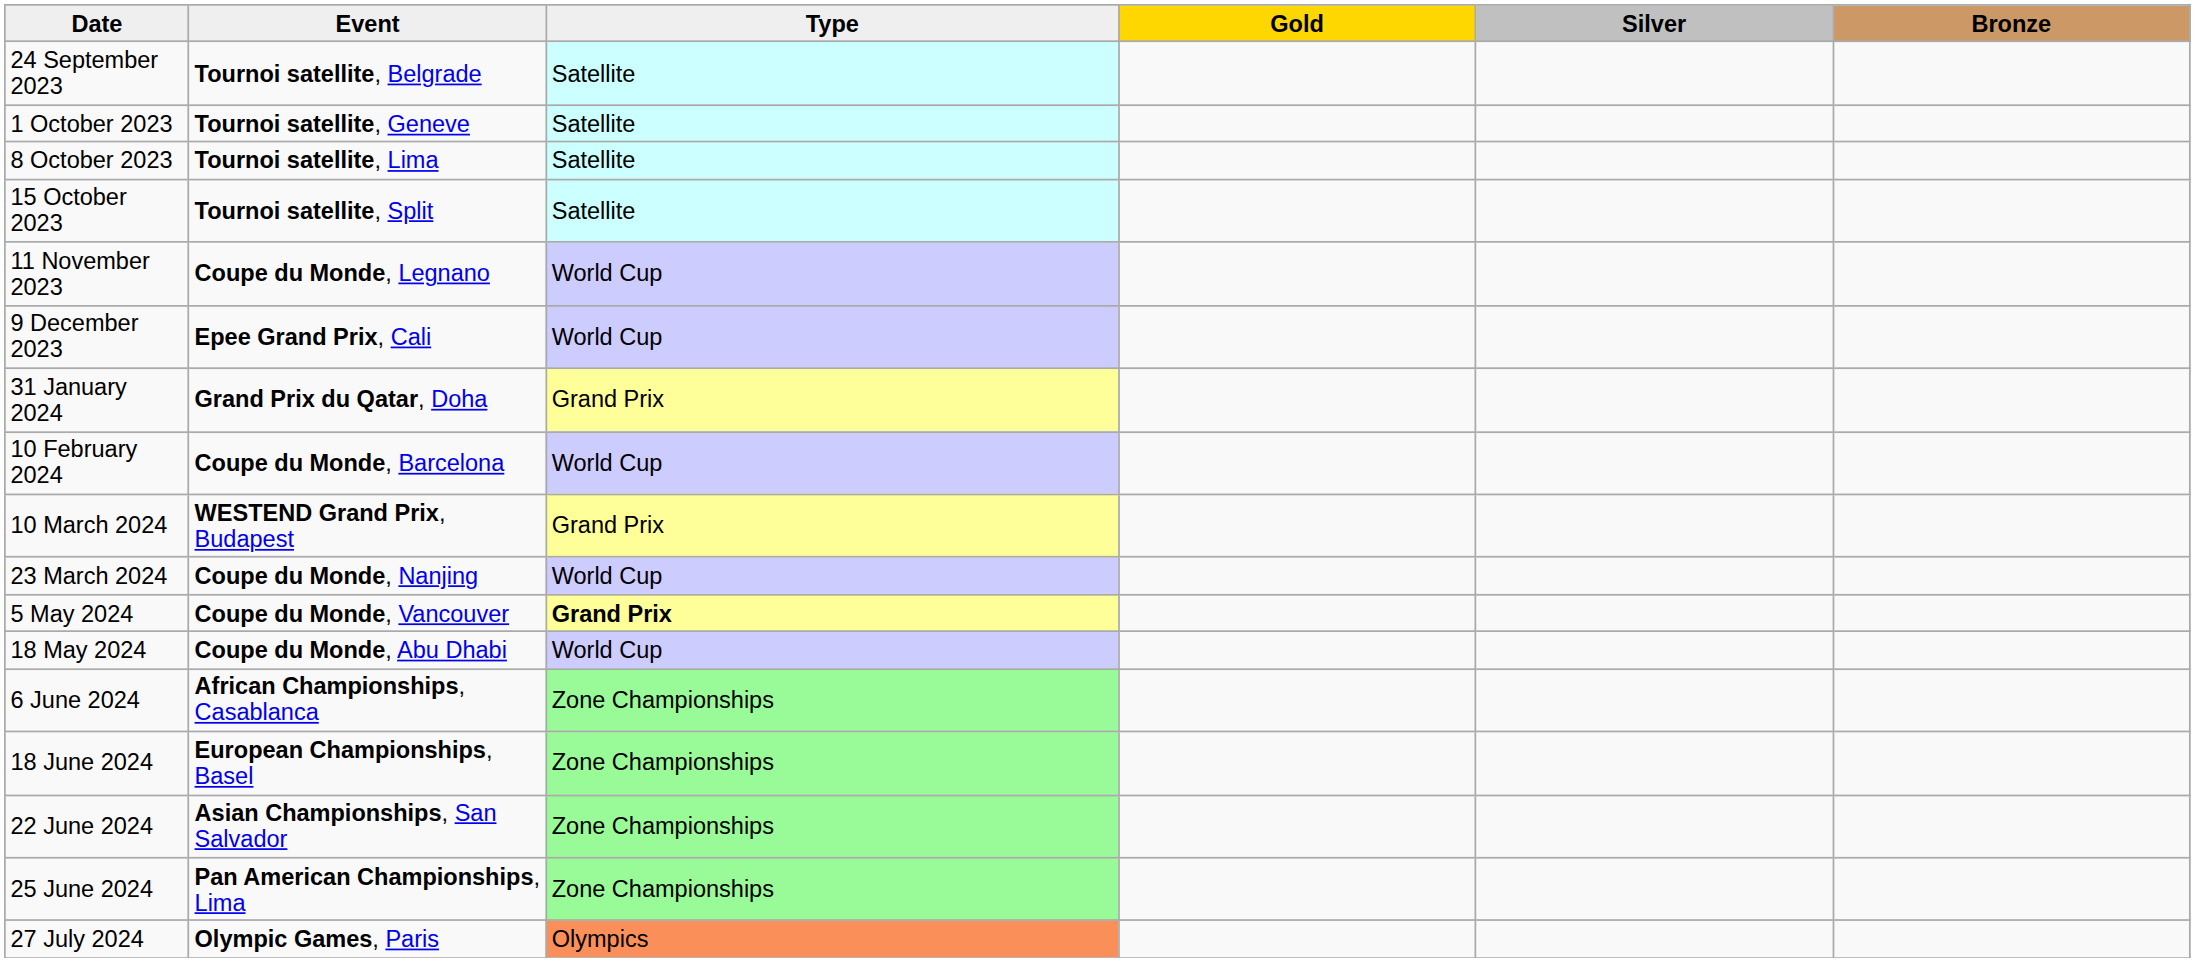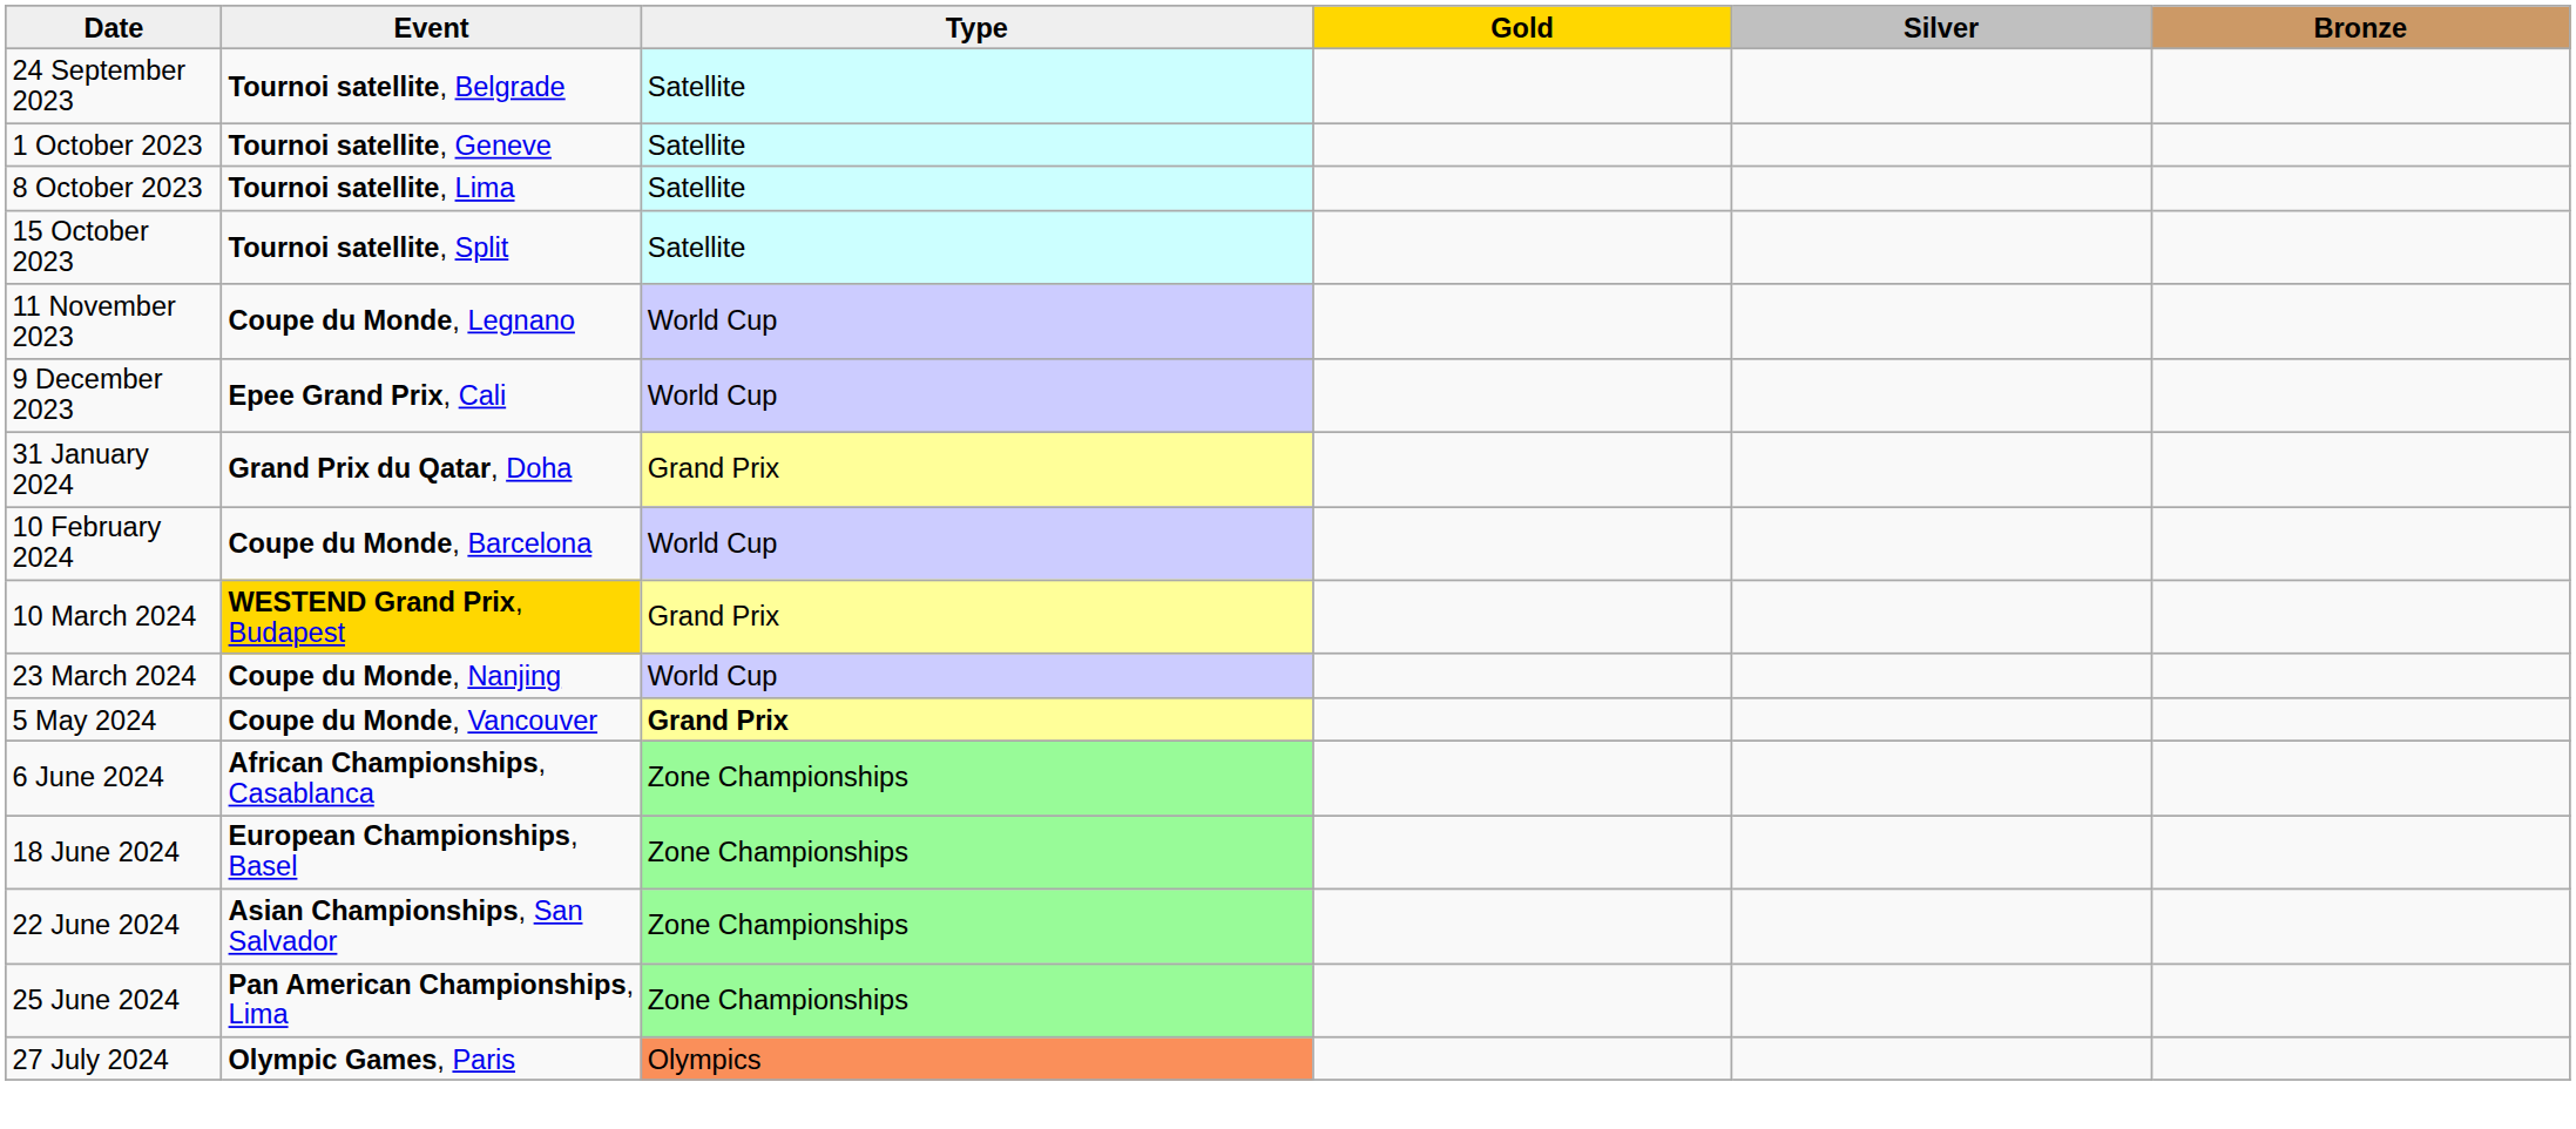 <table class="wikitable sortable" style="font-size: 85%" width="100%">
 <tr align=center>
 <th scope=col style="width:100px; background: #efefef;">Date</th>
 <th scope=col style="width:200px; background: #efefef;">Event</th>
 <th scope=col style="background: #efefef;">Type</th>
 <th scope=col colspan=1 style="width:200px; background: gold;">Gold</th>
 <th scope=col colspan=1 style="width:200px; background: silver;">Silver</th>
 <th scope=col colspan=1 style="width:200px; background: #cc9966;">Bronze</th>
 </tr>
 <tr>
 <td>24 September 2023</td>
 <td><strong>Tournoi satellite</strong>, <a href='#'>Belgrade</a></td>
 <td bgcolor="#ccffff">Satellite</td>
 <td></td>
 <td></td>
 <td><br></td>
 </tr>
 <tr>
 <td>1 October 2023</td>
 <td><strong>Tournoi satellite</strong>, <a href='#'>Geneve</a></td>
 <td bgcolor="#ccffff">Satellite</td>
 <td></td>
 <td></td>
 <td><br></td>
 </tr>
 <tr>
 <td>8 October 2023</td>
 <td><strong>Tournoi satellite</strong>, <a href='#'>Lima</a></td>
 <td bgcolor="#ccffff">Satellite</td>
 <td></td>
 <td></td>
 <td><br></td>
 </tr>
 <tr>
 <td>15 October 2023</td>
 <td><strong>Tournoi satellite</strong>, <a href='#'>Split</a></td>
 <td bgcolor="#ccffff">Satellite</td>
 <td></td>
 <td></td>
 <td><br></td>
 </tr>
 <tr>
 <td>11 November 2023</td>
 <td><strong>Coupe du Monde</strong>, <a href='#'>Legnano</a></td>
 <td bgcolor="#ccccff">World Cup</td>
 <td></td>
 <td></td>
 <td><br></td>
 </tr>
 <tr>
 <td>9 December 2023</td>
 <td><strong>Epee Grand Prix</strong>, <a href='#'>Cali</a></td>
 <td bgcolor="#ccccff">World Cup</td>
 <td></td>
 <td></td>
 <td><br></td>
 </tr>
 <tr>
 <td>31 January 2024</td>
 <td><strong>Grand Prix du Qatar</strong>, <a href='#'>Doha</a></td>
 <td bgcolor="#ffff99">Grand Prix</td>
 <td></td>
 <td></td>
 <td><br></td>
 </tr>
 <tr>
 <td>10 February 2024</td>
 <td><strong>Coupe du Monde</strong>, <a href='#'>Barcelona</a></td>
 <td bgcolor="#ccccff">World Cup</td>
 <td></td>
 <td></td>
 <td><br></td>
 </tr>
 <tr>
 <td>10 March 2024</td>
-<td><strong>WESTEND Grand Prix</strong>, <a href='#'>Budapest</a></td>
+<td style="background: gold;"><strong>WESTEND Grand Prix</strong>, <a href='#'>Budapest</a></td>
 <td bgcolor="#ffff99">Grand Prix</td>
 <td></td>
 <td></td>
 <td><br></td>
 </tr>
 <tr>
 <td>23 March 2024</td>
 <td><strong>Coupe du Monde</strong>, <a href='#'>Nanjing</a></td>
 <td bgcolor="#ccccff">World Cup</td>
 <td></td>
 <td></td>
 <td><br></td>
 </tr>
 <tr>
 <td>5 May 2024</td>
 <td><strong>Coupe du Monde</strong>, <a href='#'>Vancouver</a></td>
 <td bgcolor="#ffff99"><strong>Grand Prix</strong></td>
 <td></td>
 <td></td>
 <td><br></td>
-</tr>
-<tr>
-<td>18 May 2024</td>
-<td><strong>Coupe du Monde</strong>, <a href='#'>Abu Dhabi</a></td>
-<td bgcolor="#ccccff">World Cup</td>
-<td></td>
-<td></td>
-<td></td>
 </tr>
 <tr>
 <td>6 June 2024</td>
 <td><strong>African Championships</strong>, <a href='#'>Casablanca</a></td>
 <td bgcolor="#98fb98">Zone Championships</td>
 <td></td>
 <td></td>
 <td></td>
 </tr>
 <tr>
 <td>18 June 2024</td>
 <td><strong>European Championships</strong>, <a href='#'>Basel</a></td>
 <td bgcolor="#98fb98">Zone Championships</td>
 <td></td>
 <td></td>
 <td></td>
 </tr>
 <tr>
 <td>22 June 2024</td>
 <td><strong>Asian Championships</strong>, <a href='#'>San Salvador</a></td>
 <td bgcolor="#98fb98">Zone Championships</td>
 <td></td>
 <td></td>
 <td></td>
 </tr>
 <tr>
 <td>25 June 2024</td>
 <td><strong>Pan American Championships</strong>, <a href='#'>Lima</a></td>
 <td bgcolor="#98fb98">Zone Championships</td>
 <td></td>
 <td></td>
 <td><br></td>
 </tr>
 <tr>
 <td>27 July 2024</td>
 <td><strong>Olympic Games</strong>, <a href='#'>Paris</a></td>
 <td bgcolor="#fa8f5a">Olympics</td>
 <td></td>
 <td></td>
 <td></td>
 </tr>
 </table>
